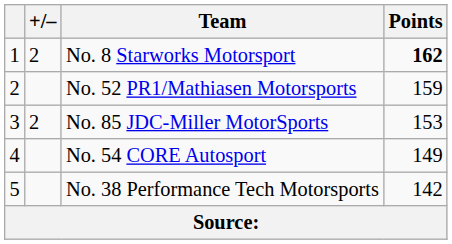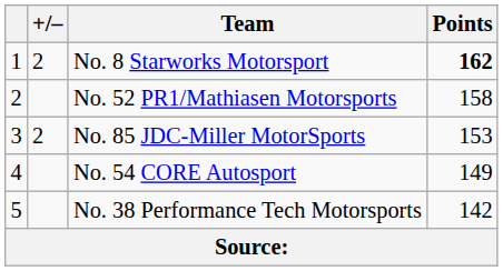 <table class="wikitable" style="font-size: 95%;">
 <tr>
 <th scope="col"></th>
 <th scope="col">+/–</th>
 <th scope="col">Team</th>
 <th scope="col">Points</th>
 </tr>
 <tr>
 <td align=center>1</td>
 <td align="left"> 2</td>
 <td> No. 8 <a href='#'>Starworks Motorsport</a></td>
 <td align=right><strong>162</strong></td>
 </tr>
 <tr>
 <td align=center>2</td>
 <td align="left"></td>
 <td> No. 52 <a href='#'>PR1/Mathiasen Motorsports</a></td>
-<td align=right>159</td>
+<td align=right>158</td>
 </tr>
 <tr>
 <td align=center>3</td>
 <td align="left"> 2</td>
 <td> No. 85 <a href='#'>JDC-Miller MotorSports</a></td>
 <td align=right>153</td>
 </tr>
 <tr>
 <td align=center>4</td>
 <td align="left"></td>
 <td> No. 54 <a href='#'>CORE Autosport</a></td>
 <td align=right>149</td>
 </tr>
 <tr>
 <td align=center>5</td>
 <td align="left"></td>
 <td> No. 38 Performance Tech Motorsports</td>
 <td align=right>142</td>
 </tr>
 <tr>
 <th colspan=5>Source:</th>
 </tr>
 </table>
